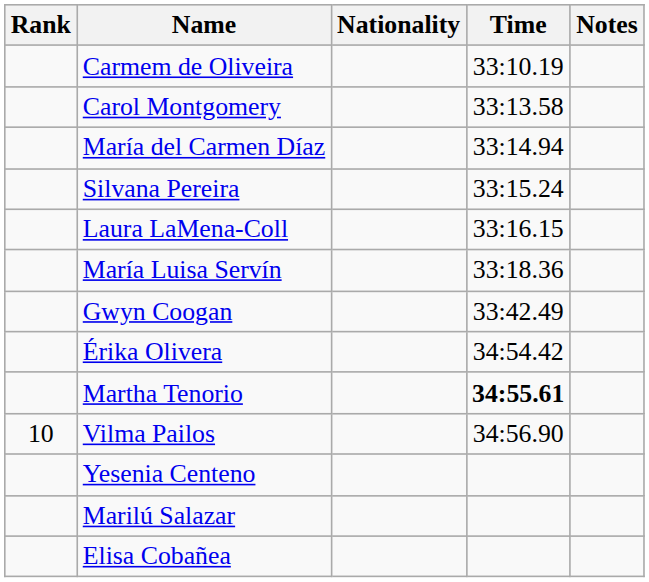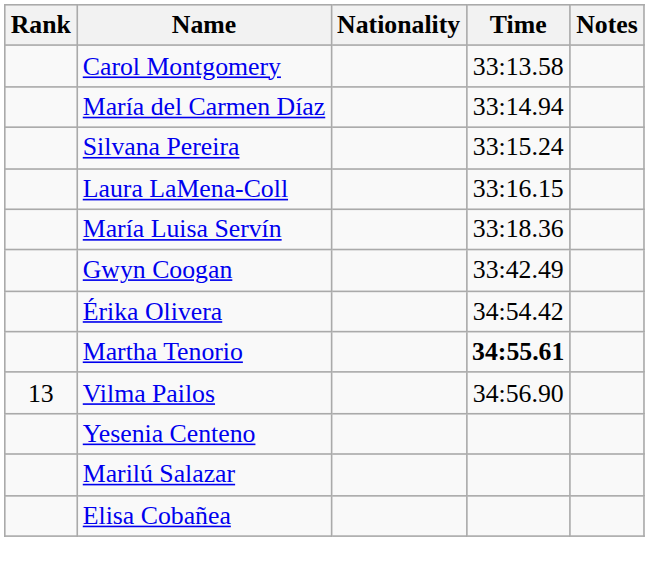 <table class="wikitable sortable" style="text-align:center">
 <tr>
 <th>Rank</th>
 <th>Name</th>
 <th>Nationality</th>
 <th>Time</th>
 <th>Notes</th>
-</tr>
-<tr>
-<td></td>
-<td align=left><a href='#'>Carmem de Oliveira</a></td>
-<td align=left></td>
-<td>33:10.19</td>
-<td></td>
 </tr>
 <tr>
 <td></td>
 <td align=left><a href='#'>Carol Montgomery</a></td>
 <td align=left></td>
 <td>33:13.58</td>
 <td></td>
 </tr>
 <tr>
 <td></td>
 <td align=left><a href='#'>María del Carmen Díaz</a></td>
 <td align=left></td>
 <td>33:14.94</td>
 <td></td>
 </tr>
 <tr>
 <td></td>
 <td align=left><a href='#'>Silvana Pereira</a></td>
 <td align=left></td>
 <td>33:15.24</td>
 <td></td>
 </tr>
 <tr>
 <td></td>
 <td align=left><a href='#'>Laura LaMena-Coll</a></td>
 <td align=left></td>
 <td>33:16.15</td>
 <td></td>
 </tr>
 <tr>
 <td></td>
 <td align=left><a href='#'>María Luisa Servín</a></td>
 <td align=left></td>
 <td>33:18.36</td>
 <td></td>
 </tr>
 <tr>
 <td></td>
 <td align=left><a href='#'>Gwyn Coogan</a></td>
 <td align=left></td>
 <td>33:42.49</td>
 <td></td>
 </tr>
 <tr>
 <td></td>
 <td align=left><a href='#'>Érika Olivera</a></td>
 <td align=left></td>
 <td>34:54.42</td>
 <td></td>
 </tr>
 <tr>
 <td></td>
 <td align=left><a href='#'>Martha Tenorio</a></td>
 <td align=left></td>
 <td><strong>34:55.61</strong></td>
 <td></td>
 </tr>
 <tr>
-<td>10</td>
+<td>13</td>
 <td align=left><a href='#'>Vilma Pailos</a></td>
 <td align=left></td>
 <td>34:56.90</td>
 <td></td>
 </tr>
 <tr>
 <td></td>
 <td align=left><a href='#'>Yesenia Centeno</a></td>
 <td align=left></td>
 <td></td>
 <td></td>
 </tr>
 <tr>
 <td></td>
 <td align=left><a href='#'>Marilú Salazar</a></td>
 <td align=left></td>
 <td></td>
 <td></td>
 </tr>
 <tr>
 <td></td>
 <td align=left><a href='#'>Elisa Cobañea</a></td>
 <td align=left></td>
 <td></td>
 <td></td>
 </tr>
 </table>
